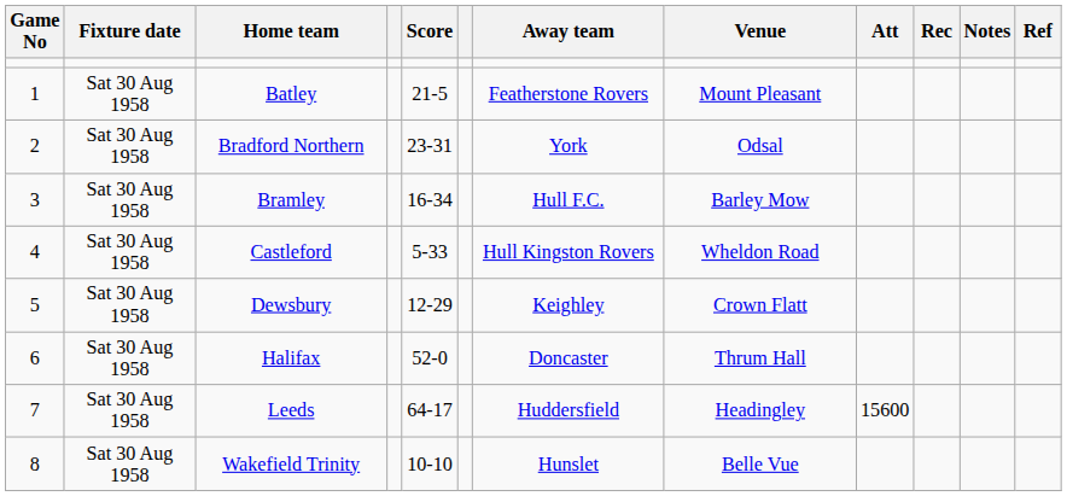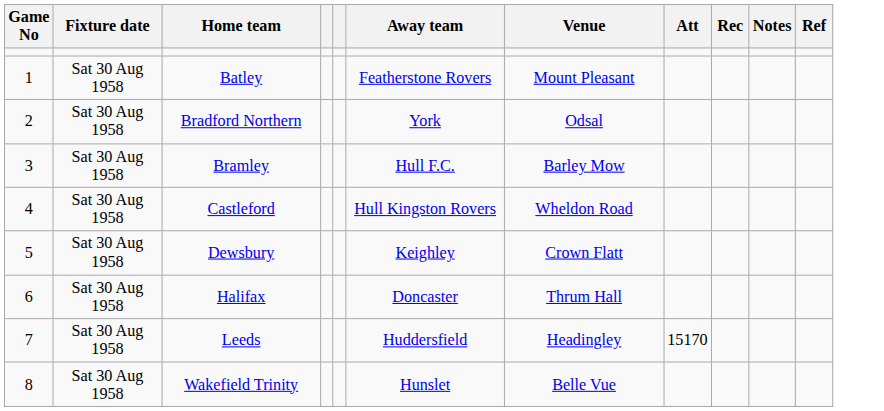 <table class="wikitable" style="text-align:center;">
 <tr>
 <th width=20 abbr="No">Game No</th>
 <th width=100 abbr="Date">Fixture date</th>
 <th width=150 abbr="Home team">Home team</th>
 <th width=5 abbr="space"></th>
-<th width=20 abbr="Score">Score</th>
 <th width=5 abbr="space"></th>
 <th width=150 abbr="Away team">Away team</th>
 <th width=150 abbr="Venue">Venue</th>
 <th width=30 abbr="Att">Att</th>
 <th width=30 abbr="Rec">Rec</th>
 <th width=20 abbr="Notes">Notes</th>
 <th width=30 abbr="Ref">Ref</th>
 </tr>
 <tr>
 <td></td>
 <td></td>
 <td></td>
 <td></td>
 <td></td>
 <td></td>
 <td></td>
 <td></td>
 <td></td>
 <td></td>
 <td></td>
-<td></td>
 </tr>
 <tr>
 <td>1</td>
 <td>Sat 30 Aug 1958</td>
 <td><a href='#'>Batley</a></td>
 <td></td>
-<td>21-5</td>
 <td></td>
 <td><a href='#'>Featherstone Rovers</a></td>
 <td><a href='#'>Mount Pleasant</a></td>
 <td></td>
 <td></td>
 <td></td>
 <td></td>
 </tr>
 <tr>
 <td>2</td>
 <td>Sat 30 Aug 1958</td>
 <td><a href='#'>Bradford Northern</a></td>
 <td></td>
-<td>23-31</td>
 <td></td>
 <td><a href='#'>York</a></td>
 <td><a href='#'>Odsal</a></td>
 <td></td>
 <td></td>
 <td></td>
 <td></td>
 </tr>
 <tr>
 <td>3</td>
 <td>Sat 30 Aug 1958</td>
 <td><a href='#'>Bramley</a></td>
 <td></td>
-<td>16-34</td>
 <td></td>
 <td><a href='#'>Hull F.C.</a></td>
 <td><a href='#'>Barley Mow</a></td>
 <td></td>
 <td></td>
 <td></td>
 <td></td>
 </tr>
 <tr>
 <td>4</td>
 <td>Sat 30 Aug 1958</td>
 <td><a href='#'>Castleford</a></td>
 <td></td>
-<td>5-33</td>
 <td></td>
 <td><a href='#'>Hull Kingston Rovers</a></td>
 <td><a href='#'>Wheldon Road</a></td>
 <td></td>
 <td></td>
 <td></td>
 <td></td>
 </tr>
 <tr>
 <td>5</td>
 <td>Sat 30 Aug 1958</td>
 <td><a href='#'>Dewsbury</a></td>
 <td></td>
-<td>12-29</td>
 <td></td>
 <td><a href='#'>Keighley</a></td>
 <td><a href='#'>Crown Flatt</a></td>
 <td></td>
 <td></td>
 <td></td>
 <td></td>
 </tr>
 <tr>
 <td>6</td>
 <td>Sat 30 Aug 1958</td>
 <td><a href='#'>Halifax</a></td>
 <td></td>
-<td>52-0</td>
 <td></td>
 <td><a href='#'>Doncaster</a></td>
 <td><a href='#'>Thrum Hall</a></td>
 <td></td>
 <td></td>
 <td></td>
 <td></td>
 </tr>
 <tr>
 <td>7</td>
 <td>Sat 30 Aug 1958</td>
 <td><a href='#'>Leeds</a></td>
 <td></td>
-<td>64-17</td>
 <td></td>
 <td><a href='#'>Huddersfield</a></td>
 <td><a href='#'>Headingley</a></td>
-<td>15600</td>
+<td>15170</td>
 <td></td>
 <td></td>
 <td></td>
 </tr>
 <tr>
 <td>8</td>
 <td>Sat 30 Aug 1958</td>
 <td><a href='#'>Wakefield Trinity</a></td>
 <td></td>
-<td>10-10</td>
 <td></td>
 <td><a href='#'>Hunslet</a></td>
 <td><a href='#'>Belle Vue</a></td>
 <td></td>
 <td></td>
 <td></td>
 <td></td>
 </tr>
 </table>
